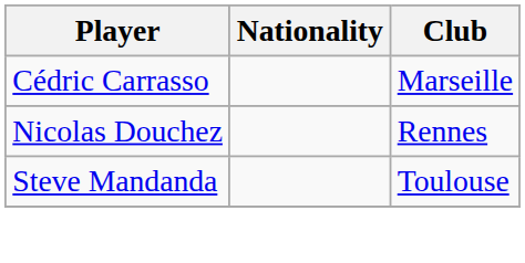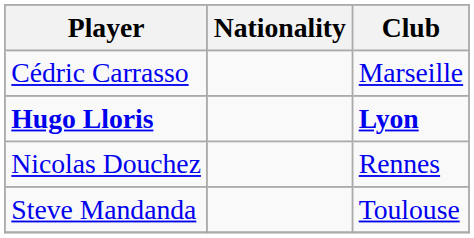 <table class="wikitable" style="font-size:95%">
 <tr>
 <th>Player</th>
 <th>Nationality</th>
 <th>Club</th>
 </tr>
 <tr --->
 <td><a href='#'>Cédric Carrasso</a></td>
 <td></td>
 <td><a href='#'>Marseille</a></td>
+</tr>
+<tr>
+<td><strong><a href='#'>Hugo Lloris</a></strong></td>
+<td><strong></strong></td>
+<td><strong><a href='#'>Lyon</a></strong></td>
 </tr>
 <tr>
 <td><a href='#'>Nicolas Douchez</a></td>
 <td></td>
 <td><a href='#'>Rennes</a></td>
 </tr>
 <tr>
 <td><a href='#'>Steve Mandanda</a></td>
 <td></td>
 <td><a href='#'>Toulouse</a></td>
 </tr>
 <tr>
 </tr>
 </table>
